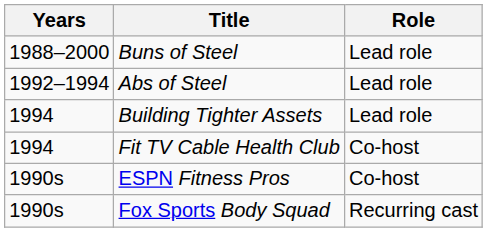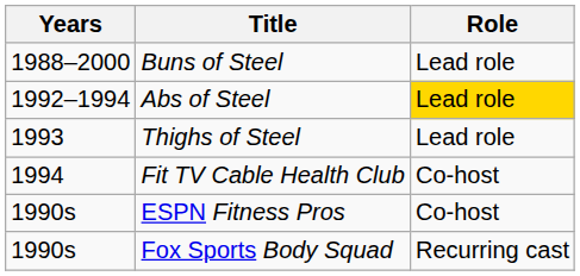 <table class="wikitable sortable">
 <tr>
 <th scope="col">Years</th>
 <th scope="col">Title</th>
 <th scope="col">Role</th>
 </tr>
 <tr>
 <td>1988–2000</td>
 <td><em>Buns of Steel</em></td>
 <td>Lead role</td>
 </tr>
 <tr>
 <td>1992–1994</td>
 <td><em>Abs of Steel</em></td>
-<td>Lead role</td>
+<td style="background: gold;">Lead role</td>
 </tr>
 <tr>
-<td>1994</td>
-<td><em>Building Tighter Assets</em></td>
+<td>1993</td>
+<td><em>Thighs of Steel</em></td>
 <td>Lead role</td>
 </tr>
 <tr>
 <td>1994</td>
 <td><em>Fit TV Cable Health Club</em></td>
 <td>Co-host</td>
 </tr>
 <tr>
 <td>1990s</td>
 <td><a href='#'>ESPN</a> <em>Fitness Pros</em></td>
 <td>Co-host</td>
 </tr>
 <tr>
 <td>1990s</td>
 <td><a href='#'>Fox Sports</a> <em>Body Squad</em></td>
 <td>Recurring cast</td>
 </tr>
 </table>
